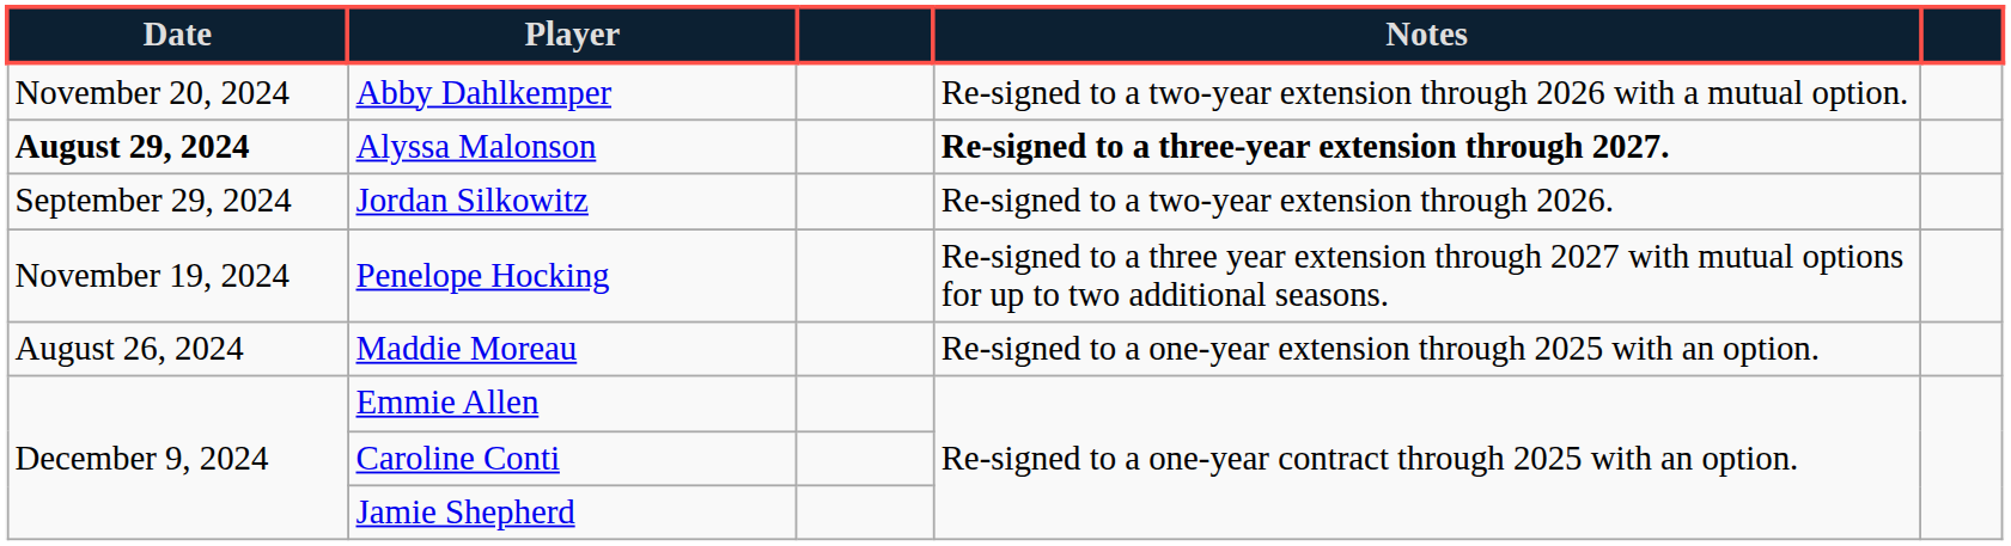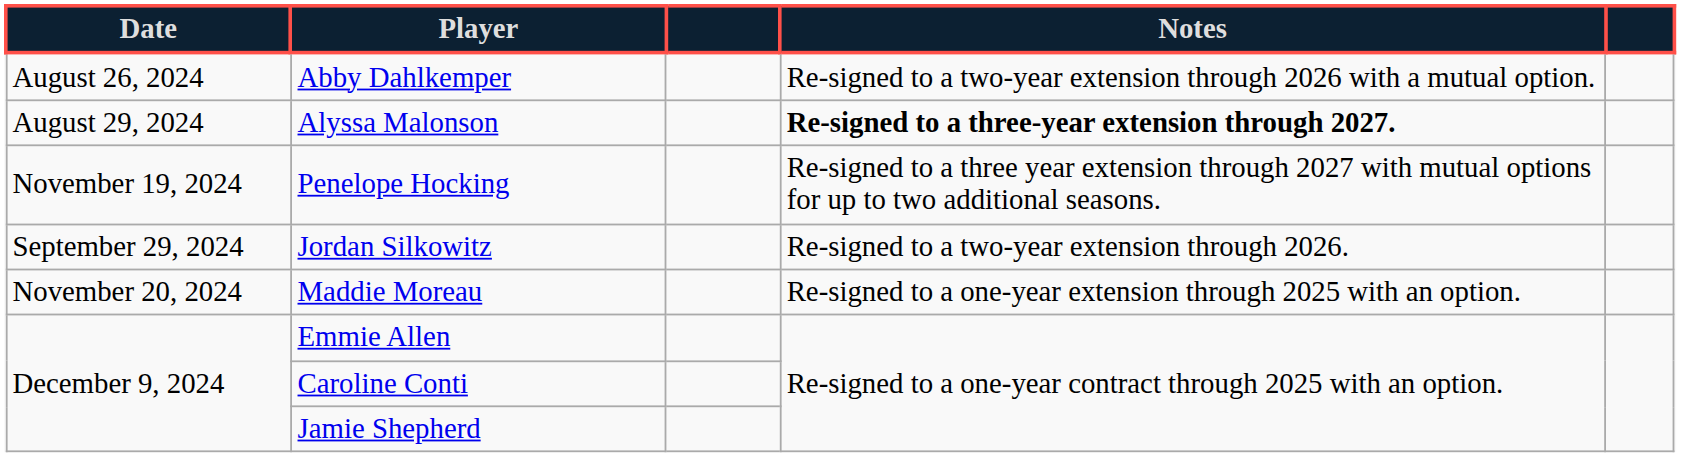 <table class="wikitable sortable" style="text-align:left;">
 <tr>
 <th style="background:#0C2032; color:#DFDEDE; border:2px solid #FF5049; width:150px;" data-sort-type="date">Date</th>
 <th style="background:#0C2032; color:#DFDEDE; border:2px solid #FF5049; width:200px;">Player</th>
 <th style="background:#0C2032; color:#DFDEDE; border:2px solid #FF5049; width:55px;"></th>
 <th style="background:#0C2032; color:#DFDEDE; border:2px solid #FF5049; width:450px;">Notes</th>
 <th style="background:#0C2032; color:#DFDEDE; border:2px solid #FF5049; width:30px;"></th>
 </tr>
 <tr>
-<td>November 20, 2024</td>
+<td>August 26, 2024</td>
 <td> <a href='#'>Abby Dahlkemper</a></td>
 <td align="center"></td>
 <td>Re-signed to a two-year extension through 2026 with a mutual option.</td>
 <td></td>
 </tr>
 <tr>
-<td><strong>August 29, 2024</strong></td>
+<td>August 29, 2024</td>
 <td> <a href='#'>Alyssa Malonson</a></td>
 <td></td>
 <td><strong>Re-signed to a three-year extension through 2027.</strong></td>
+<td></td>
+</tr>
+<tr>
+<td>November 19, 2024</td>
+<td> <a href='#'>Penelope Hocking</a></td>
+<td></td>
+<td>Re-signed to a three year extension through 2027 with mutual options for up to two additional seasons.</td>
 <td></td>
 </tr>
 <tr>
 <td>September 29, 2024</td>
 <td> <a href='#'>Jordan Silkowitz</a></td>
 <td></td>
 <td>Re-signed to a two-year extension through 2026.</td>
 <td></td>
 </tr>
 <tr>
-<td>November 19, 2024</td>
-<td> <a href='#'>Penelope Hocking</a></td>
-<td></td>
-<td>Re-signed to a three year extension through 2027 with mutual options for up to two additional seasons.</td>
-<td></td>
-</tr>
-<tr>
-<td>August 26, 2024</td>
+<td>November 20, 2024</td>
 <td> <a href='#'>Maddie Moreau</a></td>
 <td></td>
 <td>Re-signed to a one-year extension through 2025 with an option.</td>
 <td></td>
 </tr>
 <tr>
 <td rowspan="3">December 9, 2024</td>
 <td> <a href='#'>Emmie Allen</a></td>
 <td></td>
 <td rowspan="3">Re-signed to a one-year contract through 2025 with an option.</td>
 <td rowspan="3"></td>
 </tr>
 <tr>
 <td> <a href='#'>Caroline Conti</a></td>
 <td></td>
 </tr>
 <tr>
 <td> <a href='#'>Jamie Shepherd</a></td>
 <td></td>
 </tr>
 </table>
